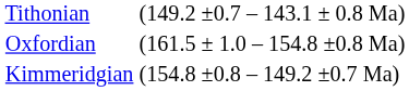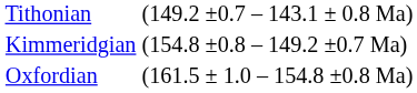 <table>
 <tr>
 <td>  <a href='#'>Tithonian</a></td>
 <td>(149.2 ±0.7 – 143.1 ± 0.8 Ma)</td>
 </tr>
 <tr>
+<td>  <a href='#'>Kimmeridgian</a></td>
+<td>(154.8 ±0.8 – 149.2 ±0.7 Ma)</td>
+</tr>
+<tr>
 <td>  <a href='#'>Oxfordian</a></td>
 <td>(161.5 ± 1.0 – 154.8 ±0.8 Ma)</td>
 </tr>
 <tr>
-<td>  <a href='#'>Kimmeridgian</a></td>
-<td>(154.8 ±0.8 – 149.2 ±0.7 Ma)</td>
-</tr>
-<tr>
 </tr>
 </table>
